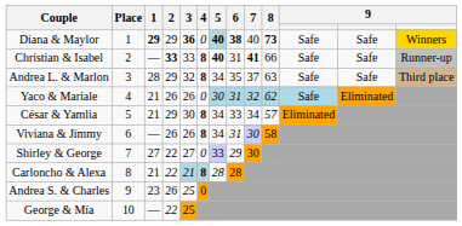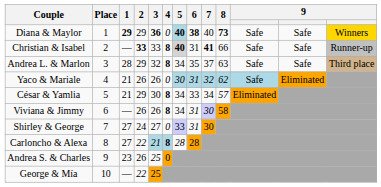 <table class="wikitable sortable" style="margin:auto; text-align:center; white-space:nowrap; width:20%;">
 <tr>
 <th rowspan=2>Couple</th>
 <th rowspan=2>Place</th>
 <th rowspan=2>1</th>
 <th rowspan=2>2</th>
 <th rowspan=2>3</th>
 <th rowspan=2>4</th>
 <th rowspan=2>5</th>
 <th rowspan=2>6</th>
 <th rowspan=2>7</th>
 <th rowspan=2>8</th>
 <th colspan=3>9</th>
 </tr>
 <tr>
 <th></th>
 <th></th>
 <th></th>
 </tr>
 <tr>
 <td>Diana & Maylor</td>
 <td>1</td>
 <td><span><strong>29</strong></span></td>
 <td>29</td>
 <td><span><strong>36</strong></span></td>
 <td><span><em>0</em></span></td>
 <td bgcolor=lightblue><span><strong>40</strong></span></td>
 <td><span><strong>38</strong></span></td>
 <td>40</td>
 <td><span><strong>73</strong></span></td>
 <td>Safe</td>
 <td>Safe</td>
 <td bgcolor=gold>Winners</td>
 </tr>
 <tr>
 <td>Christian & Isabel</td>
 <td>2</td>
 <td>—</td>
 <td><span><strong>33</strong></span></td>
 <td>33</td>
 <td><span><strong>8</strong></span></td>
-<td><span><strong>40</strong></span></td>
+<td style="background: lightgrey;"><span><strong>40</strong></span></td>
 <td>31</td>
 <td><span><strong>41</strong></span></td>
 <td>66</td>
 <td>Safe</td>
 <td>Safe</td>
 <td bgcolor=silver>Runner-up</td>
 </tr>
 <tr>
 <td>Andrea L. & Marlon</td>
 <td>3</td>
 <td>28</td>
 <td>29</td>
 <td>32</td>
 <td><span><strong>8</strong></span></td>
 <td>34</td>
 <td>35</td>
 <td>37</td>
 <td>63</td>
 <td>Safe</td>
 <td>Safe</td>
 <td bgcolor=tan>Third place</td>
 </tr>
 <tr>
 <td>Yaco & Mariale</td>
 <td>4</td>
 <td>21</td>
 <td>26</td>
 <td>26</td>
 <td><span><em>0</em></span></td>
 <td bgcolor=lightblue><span><em>30</em></span></td>
 <td bgcolor=lightblue><span><em>31</em></span></td>
 <td bgcolor=lightblue><span><em>32</em></span></td>
 <td bgcolor=lightblue><span><em>62</em></span></td>
 <td bgcolor=lightblue>Safe</td>
 <td bgcolor=orange>Eliminated</td>
 <td style="background:darkgrey;" colspan="1"></td>
 </tr>
 <tr>
 <td>César & Yamlia</td>
 <td>5</td>
 <td>21</td>
 <td>29</td>
 <td>30</td>
 <td><span><strong>8</strong></span></td>
 <td>34</td>
 <td>33</td>
 <td>34</td>
 <td><span><em>57</em></span></td>
 <td bgcolor=orange>Eliminated</td>
 <td style="background:darkgrey;" colspan="2"></td>
 </tr>
 <tr>
 <td>Viviana & Jimmy</td>
 <td>6</td>
 <td>—</td>
 <td>26</td>
 <td>26</td>
 <td><span><strong>8</strong></span></td>
 <td>34</td>
 <td><span><em>31</em></span></td>
 <td bgcolor=#CCCCFF><span><em>30</em></span></td>
 <td bgcolor=orange>58</td>
 <td style="background:darkgrey;" colspan="3"></td>
 </tr>
 <tr>
 <td>Shirley & George</td>
 <td>7</td>
 <td>27</td>
-<td>22</td>
+<td>24</td>
 <td>27</td>
 <td><span><em>0</em></span></td>
 <td bgcolor=#CCCCFF>33</td>
-<td><span><em>29</em></span></td>
+<td><span><em>31</em></span></td>
 <td bgcolor=orange>30</td>
 <td style="background:darkgrey;" colspan="4"></td>
 </tr>
 <tr>
 <td>Carloncho & Alexa</td>
 <td>8</td>
-<td>21</td>
+<td>27</td>
 <td><span><em>22</em></span></td>
 <td bgcolor=lightblue><span><em>21</em></span></td>
 <td bgcolor=lightblue><span><strong>8</strong></span></td>
 <td><span><em>28</em></span></td>
 <td bgcolor=orange>28</td>
 <td style="background:darkgrey;" colspan="5"></td>
 </tr>
 <tr>
 <td>Andrea S. & Charles</td>
 <td>9</td>
 <td>23</td>
 <td>26</td>
 <td><span><em>25</em></span></td>
 <td bgcolor=orange>0</td>
 <td style="background:darkgrey;" colspan="7"></td>
 </tr>
 <tr>
 <td>George & Mía</td>
 <td>10</td>
 <td>—</td>
 <td><span><em>22</em></span></td>
 <td bgcolor=orange>25</td>
 <td style="background:darkgrey;" colspan="8"></td>
 </tr>
 </table>
